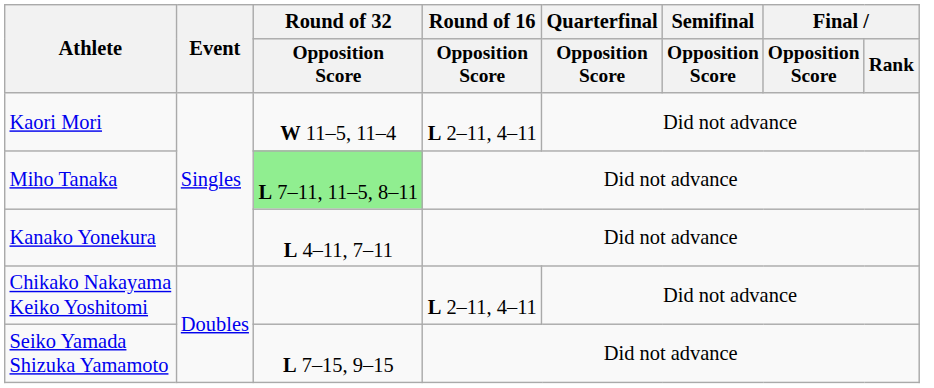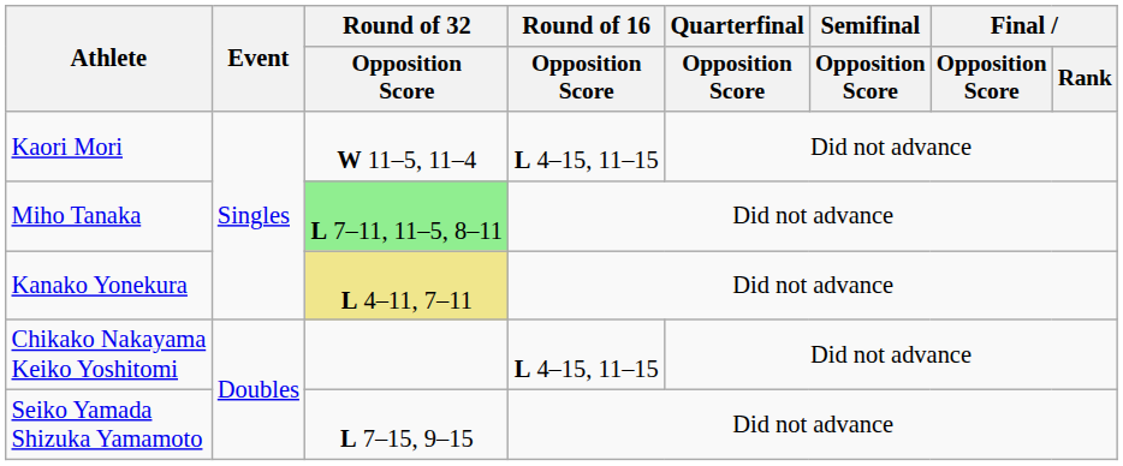 <table class=wikitable style="font-size:90%">
 <tr>
 <th rowspan="2">Athlete</th>
 <th rowspan="2">Event</th>
 <th>Round of 32</th>
 <th>Round of 16</th>
 <th>Quarterfinal</th>
 <th>Semifinal</th>
 <th colspan=2>Final / </th>
 </tr>
 <tr style="font-size:95%">
 <th>Opposition<br>Score</th>
 <th>Opposition<br>Score</th>
 <th>Opposition<br>Score</th>
 <th>Opposition<br>Score</th>
 <th>Opposition<br>Score</th>
 <th>Rank</th>
 </tr>
 <tr align=center>
 <td align=left><a href='#'>Kaori Mori</a></td>
 <td align=left rowspan=3><a href='#'>Singles</a></td>
 <td><br><strong>W</strong> 11–5, 11–4</td>
-<td><br><strong>L</strong> 2–11, 4–11</td>
+<td><br><strong>L</strong> 4–15, 11–15</td>
 <td colspan=4>Did not advance</td>
 </tr>
 <tr align=center>
 <td align=left><a href='#'>Miho Tanaka</a></td>
 <td style="background: lightgreen;"><br><strong>L</strong> 7–11, 11–5, 8–11</td>
 <td colspan=5>Did not advance</td>
 </tr>
 <tr align=center>
 <td align=left><a href='#'>Kanako Yonekura</a></td>
-<td><br><strong>L</strong> 4–11, 7–11</td>
+<td style="background: khaki;"><br><strong>L</strong> 4–11, 7–11</td>
 <td colspan=5>Did not advance</td>
 </tr>
 <tr align=center>
 <td align=left><a href='#'>Chikako Nakayama</a><br><a href='#'>Keiko Yoshitomi</a></td>
 <td align=left rowspan=2><a href='#'>Doubles</a></td>
 <td></td>
-<td><br><strong>L</strong> 2–11, 4–11</td>
+<td><br><strong>L</strong> 4–15, 11–15</td>
 <td colspan=4>Did not advance</td>
 </tr>
 <tr align=center>
 <td align=left><a href='#'>Seiko Yamada</a><br><a href='#'>Shizuka Yamamoto</a></td>
 <td><br><strong>L</strong> 7–15, 9–15</td>
 <td colspan=5>Did not advance</td>
 </tr>
 </table>
